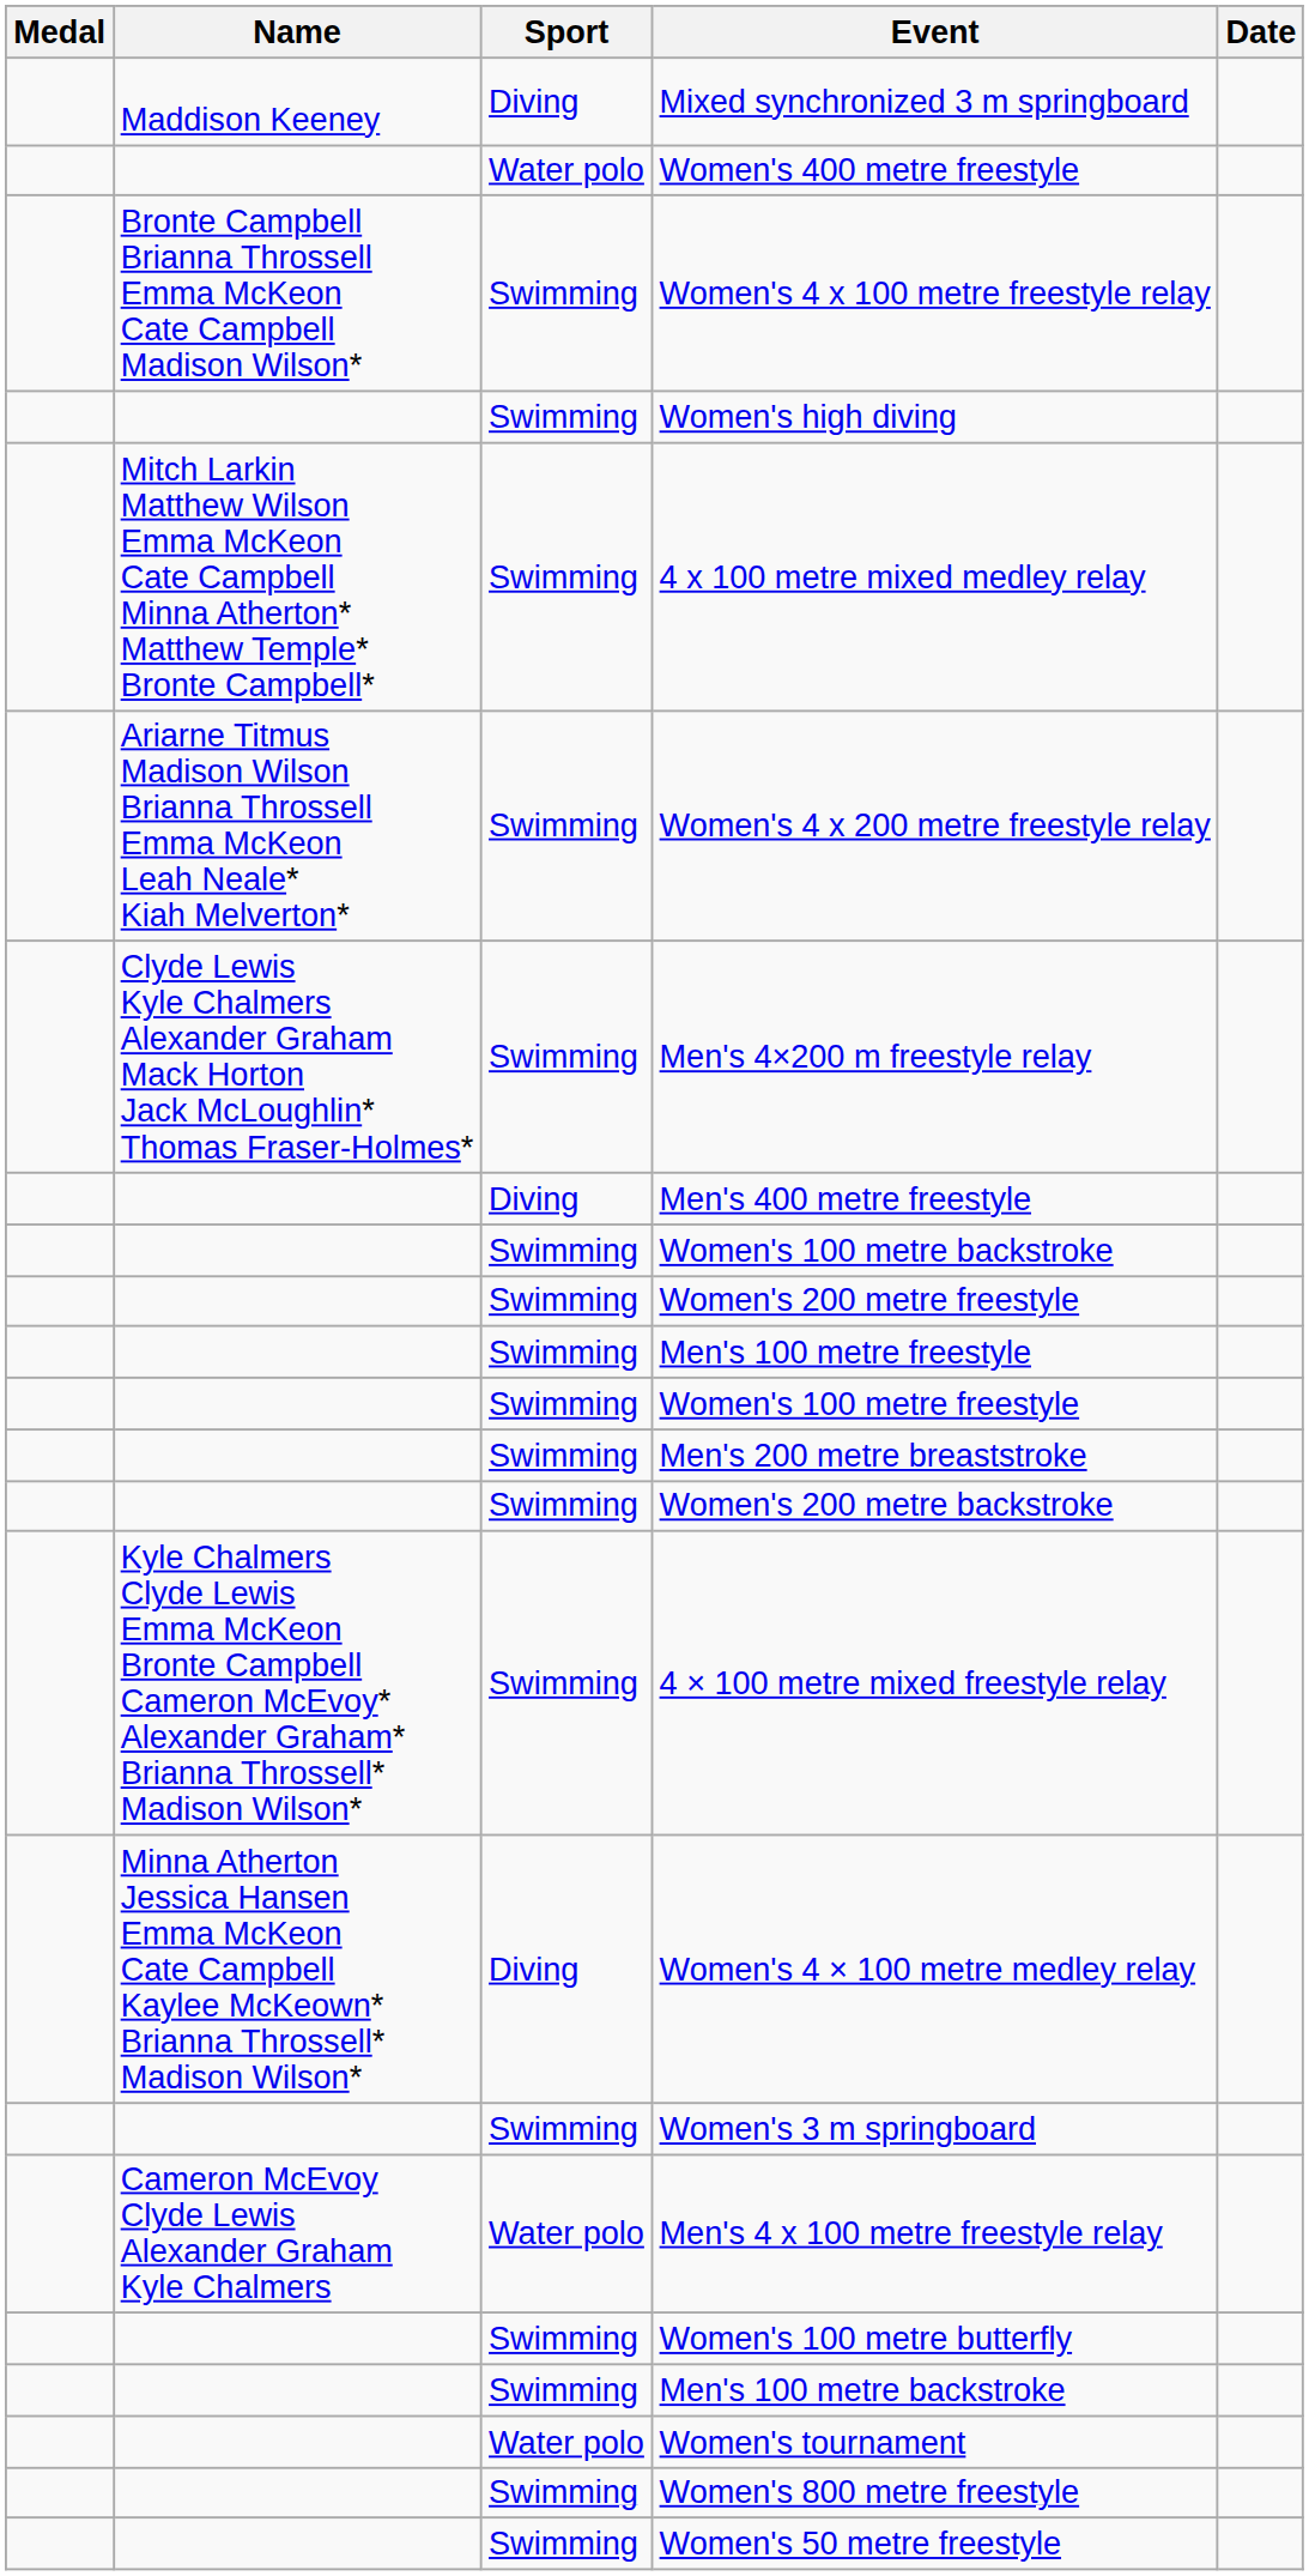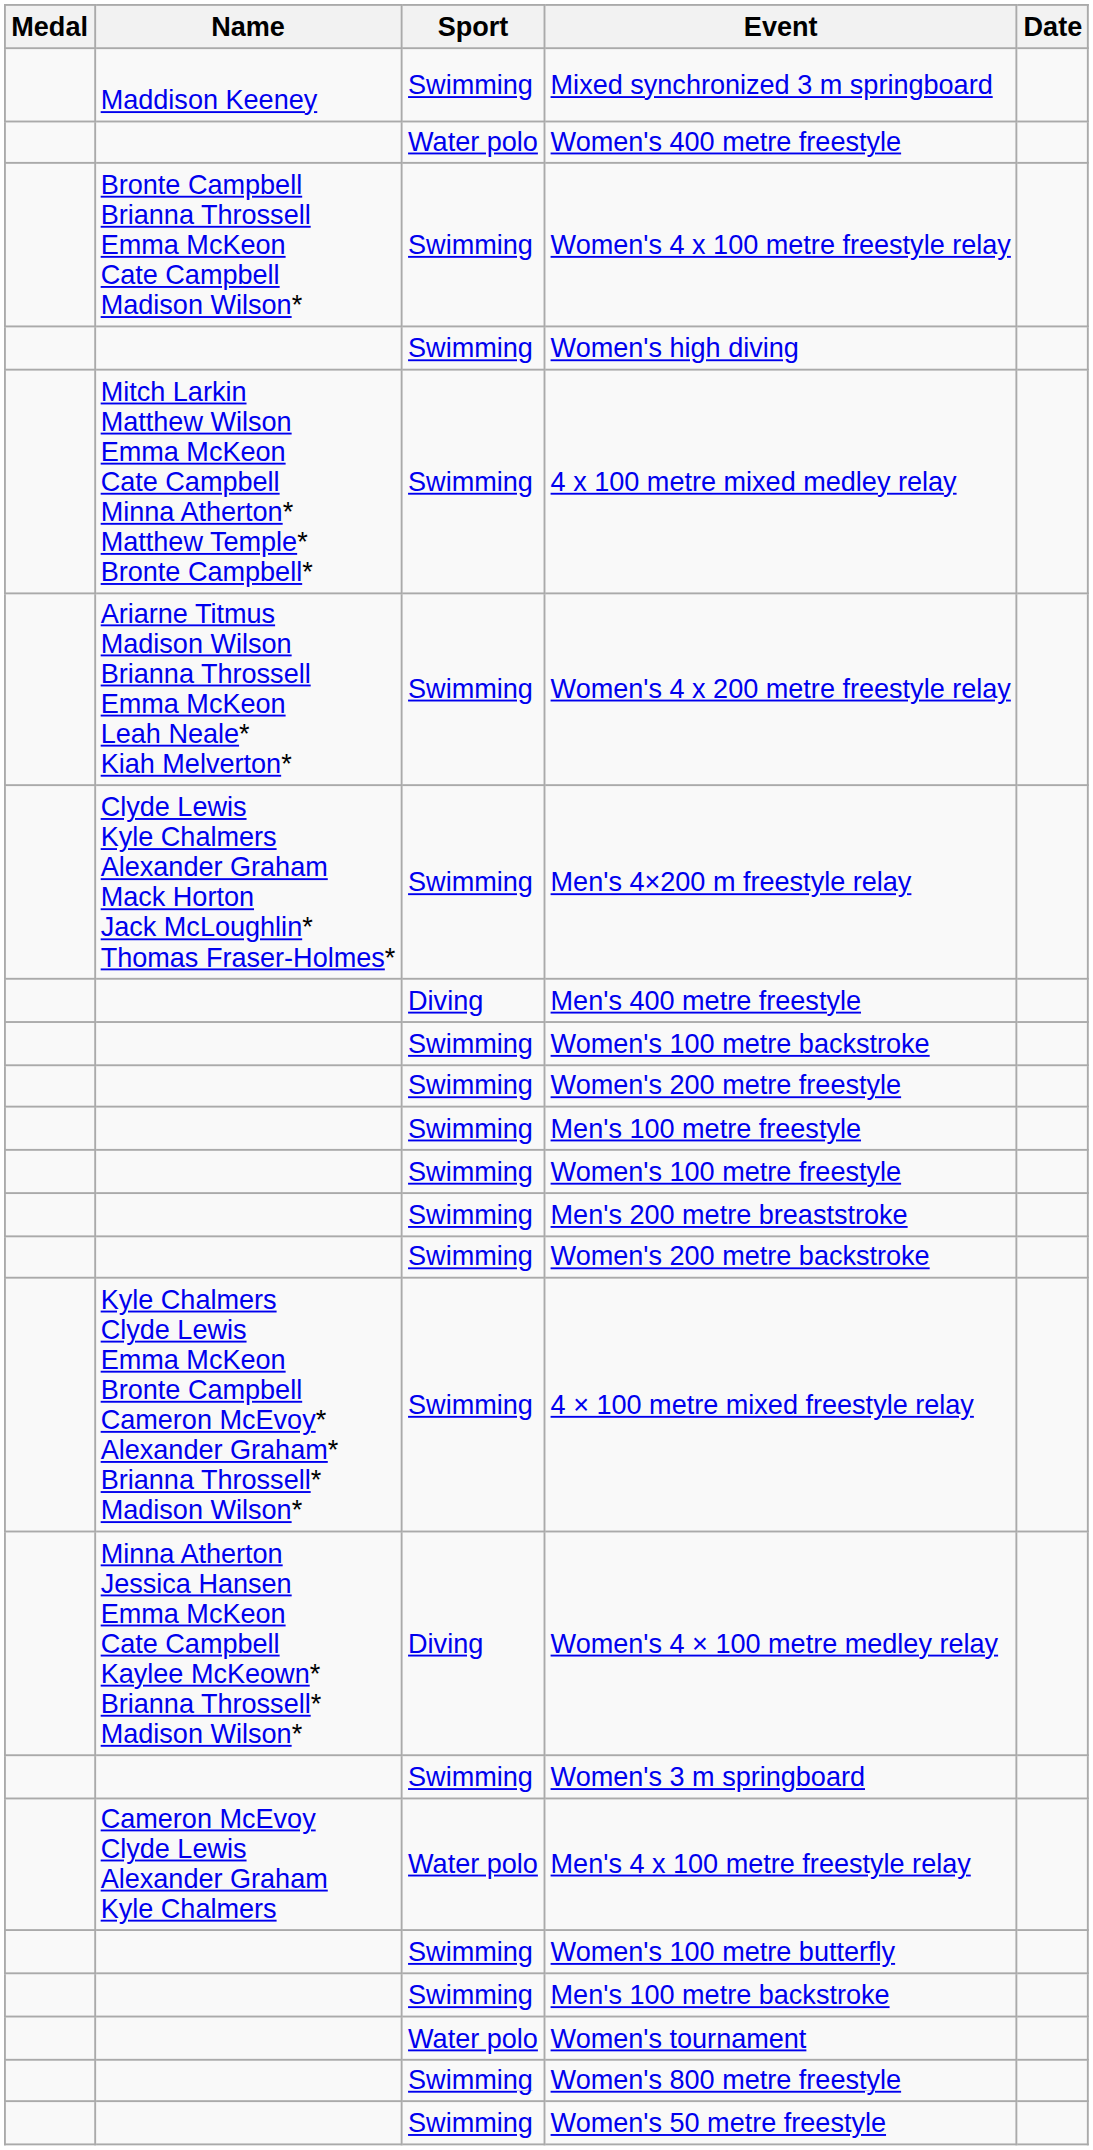 <table class="wikitable sortable" style="font-size:90%">
 <tr>
 <th>Medal</th>
 <th>Name</th>
 <th>Sport</th>
 <th>Event</th>
 <th>Date</th>
 </tr>
 <tr>
 <td></td>
 <td><br><a href='#'>Maddison Keeney</a></td>
-<td><a href='#'>Diving</a></td>
+<td><a href='#'>Swimming</a></td>
 <td><a href='#'>Mixed synchronized 3 m springboard</a></td>
 <td></td>
 </tr>
 <tr>
 <td></td>
 <td></td>
 <td><a href='#'>Water polo</a></td>
 <td><a href='#'>Women's 400 metre freestyle</a></td>
 <td></td>
 </tr>
 <tr>
 <td></td>
 <td><a href='#'>Bronte Campbell</a><br><a href='#'>Brianna Throssell</a><br><a href='#'>Emma McKeon</a><br><a href='#'>Cate Campbell</a><br><a href='#'>Madison Wilson</a>*</td>
 <td><a href='#'>Swimming</a></td>
 <td><a href='#'>Women's 4 x 100 metre freestyle relay</a></td>
 <td></td>
 </tr>
 <tr>
 <td></td>
 <td></td>
 <td><a href='#'>Swimming</a></td>
 <td><a href='#'>Women's high diving</a></td>
 <td></td>
 </tr>
 <tr>
 <td></td>
 <td><a href='#'>Mitch Larkin</a><br><a href='#'>Matthew Wilson</a><br><a href='#'>Emma McKeon</a><br><a href='#'>Cate Campbell</a><br><a href='#'>Minna Atherton</a>*<br><a href='#'>Matthew Temple</a>*<br><a href='#'>Bronte Campbell</a>*</td>
 <td><a href='#'>Swimming</a></td>
 <td><a href='#'>4 x 100 metre mixed medley relay</a></td>
 <td></td>
 </tr>
 <tr>
 <td></td>
 <td><a href='#'>Ariarne Titmus</a><br><a href='#'>Madison Wilson</a><br><a href='#'>Brianna Throssell</a><br><a href='#'>Emma McKeon</a><br><a href='#'>Leah Neale</a>*<br><a href='#'>Kiah Melverton</a>*</td>
 <td><a href='#'>Swimming</a></td>
 <td><a href='#'>Women's 4 x 200 metre freestyle relay</a></td>
 <td></td>
 </tr>
 <tr>
 <td></td>
 <td><a href='#'>Clyde Lewis</a><br><a href='#'>Kyle Chalmers</a><br><a href='#'>Alexander Graham</a><br><a href='#'>Mack Horton</a><br><a href='#'>Jack McLoughlin</a>*<br><a href='#'>Thomas Fraser-Holmes</a>*</td>
 <td><a href='#'>Swimming</a></td>
 <td><a href='#'>Men's 4×200 m freestyle relay</a></td>
 <td></td>
 </tr>
 <tr>
 <td></td>
 <td></td>
 <td><a href='#'>Diving</a></td>
 <td><a href='#'>Men's 400 metre freestyle</a></td>
 <td></td>
 </tr>
 <tr>
 <td></td>
 <td></td>
 <td><a href='#'>Swimming</a></td>
 <td><a href='#'>Women's 100 metre backstroke</a></td>
 <td></td>
 </tr>
 <tr>
 <td></td>
 <td></td>
 <td><a href='#'>Swimming</a></td>
 <td><a href='#'>Women's 200 metre freestyle</a></td>
 <td></td>
 </tr>
 <tr>
 <td></td>
 <td></td>
 <td><a href='#'>Swimming</a></td>
 <td><a href='#'>Men's 100 metre freestyle</a></td>
 <td></td>
 </tr>
 <tr>
 <td></td>
 <td></td>
 <td><a href='#'>Swimming</a></td>
 <td><a href='#'>Women's 100 metre freestyle</a></td>
 <td></td>
 </tr>
 <tr>
 <td></td>
 <td></td>
 <td><a href='#'>Swimming</a></td>
 <td><a href='#'>Men's 200 metre breaststroke</a></td>
 <td></td>
 </tr>
 <tr>
 <td></td>
 <td></td>
 <td><a href='#'>Swimming</a></td>
 <td><a href='#'>Women's 200 metre backstroke</a></td>
 <td></td>
 </tr>
 <tr>
 <td></td>
 <td><a href='#'>Kyle Chalmers</a><br><a href='#'>Clyde Lewis</a><br><a href='#'>Emma McKeon</a><br><a href='#'>Bronte Campbell</a><br><a href='#'>Cameron McEvoy</a>*<br><a href='#'>Alexander Graham</a>*<br><a href='#'>Brianna Throssell</a>*<br><a href='#'>Madison Wilson</a>*</td>
 <td><a href='#'>Swimming</a></td>
 <td><a href='#'>4 × 100 metre mixed freestyle relay</a></td>
 <td></td>
 </tr>
 <tr>
 <td></td>
 <td><a href='#'>Minna Atherton</a><br><a href='#'>Jessica Hansen</a><br><a href='#'>Emma McKeon</a><br><a href='#'>Cate Campbell</a><br><a href='#'>Kaylee McKeown</a>*<br><a href='#'>Brianna Throssell</a>*<br><a href='#'>Madison Wilson</a>*</td>
 <td><a href='#'>Diving</a></td>
 <td><a href='#'>Women's 4 × 100 metre medley relay</a></td>
 <td></td>
 </tr>
 <tr>
 <td></td>
 <td></td>
 <td><a href='#'>Swimming</a></td>
 <td><a href='#'>Women's 3 m springboard</a></td>
 <td></td>
 </tr>
 <tr>
 <td></td>
 <td><a href='#'>Cameron McEvoy</a><br><a href='#'>Clyde Lewis</a><br><a href='#'>Alexander Graham</a><br><a href='#'>Kyle Chalmers</a></td>
 <td><a href='#'>Water polo</a></td>
 <td><a href='#'>Men's 4 x 100 metre freestyle relay</a></td>
 <td></td>
 </tr>
 <tr>
 <td></td>
 <td></td>
 <td><a href='#'>Swimming</a></td>
 <td><a href='#'>Women's 100 metre butterfly</a></td>
 <td></td>
 </tr>
 <tr>
 <td></td>
 <td></td>
 <td><a href='#'>Swimming</a></td>
 <td><a href='#'>Men's 100 metre backstroke</a></td>
 <td></td>
 </tr>
 <tr>
 <td></td>
 <td> </td>
 <td><a href='#'>Water polo</a></td>
 <td><a href='#'>Women's tournament</a></td>
 <td></td>
 </tr>
 <tr>
 <td></td>
 <td></td>
 <td><a href='#'>Swimming</a></td>
 <td><a href='#'>Women's 800 metre freestyle</a></td>
 <td></td>
 </tr>
 <tr>
 <td></td>
 <td></td>
 <td><a href='#'>Swimming</a></td>
 <td><a href='#'>Women's 50 metre freestyle</a></td>
 <td></td>
 </tr>
 </table>
